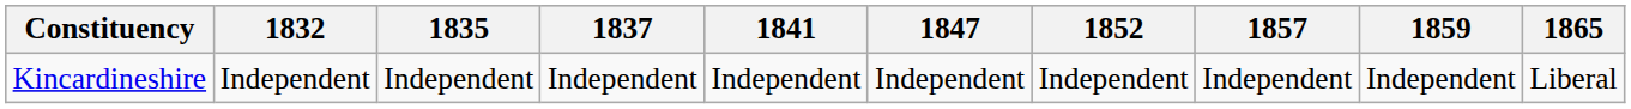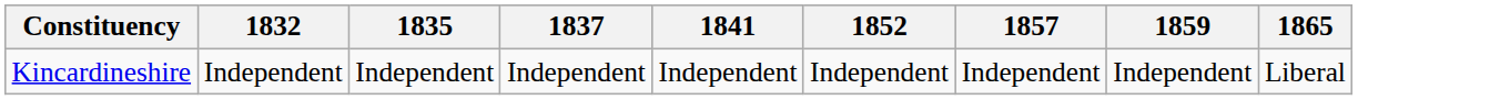 <table class=wikitable sortable>
 <tr>
 <th>Constituency</th>
 <th>1832</th>
 <th>1835</th>
 <th>1837</th>
 <th>1841</th>
-<th>1847</th>
 <th>1852</th>
 <th>1857</th>
 <th>1859</th>
 <th>1865</th>
 </tr>
 <tr>
 <td><a href='#'>Kincardineshire</a></td>
 <td bgcolor=>Independent</td>
 <td bgcolor=>Independent</td>
 <td bgcolor=>Independent</td>
 <td bgcolor=>Independent</td>
 <td bgcolor=>Independent</td>
 <td bgcolor=>Independent</td>
 <td bgcolor=>Independent</td>
-<td bgcolor=>Independent</td>
 <td bgcolor=>Liberal</td>
 </tr>
 </table>
